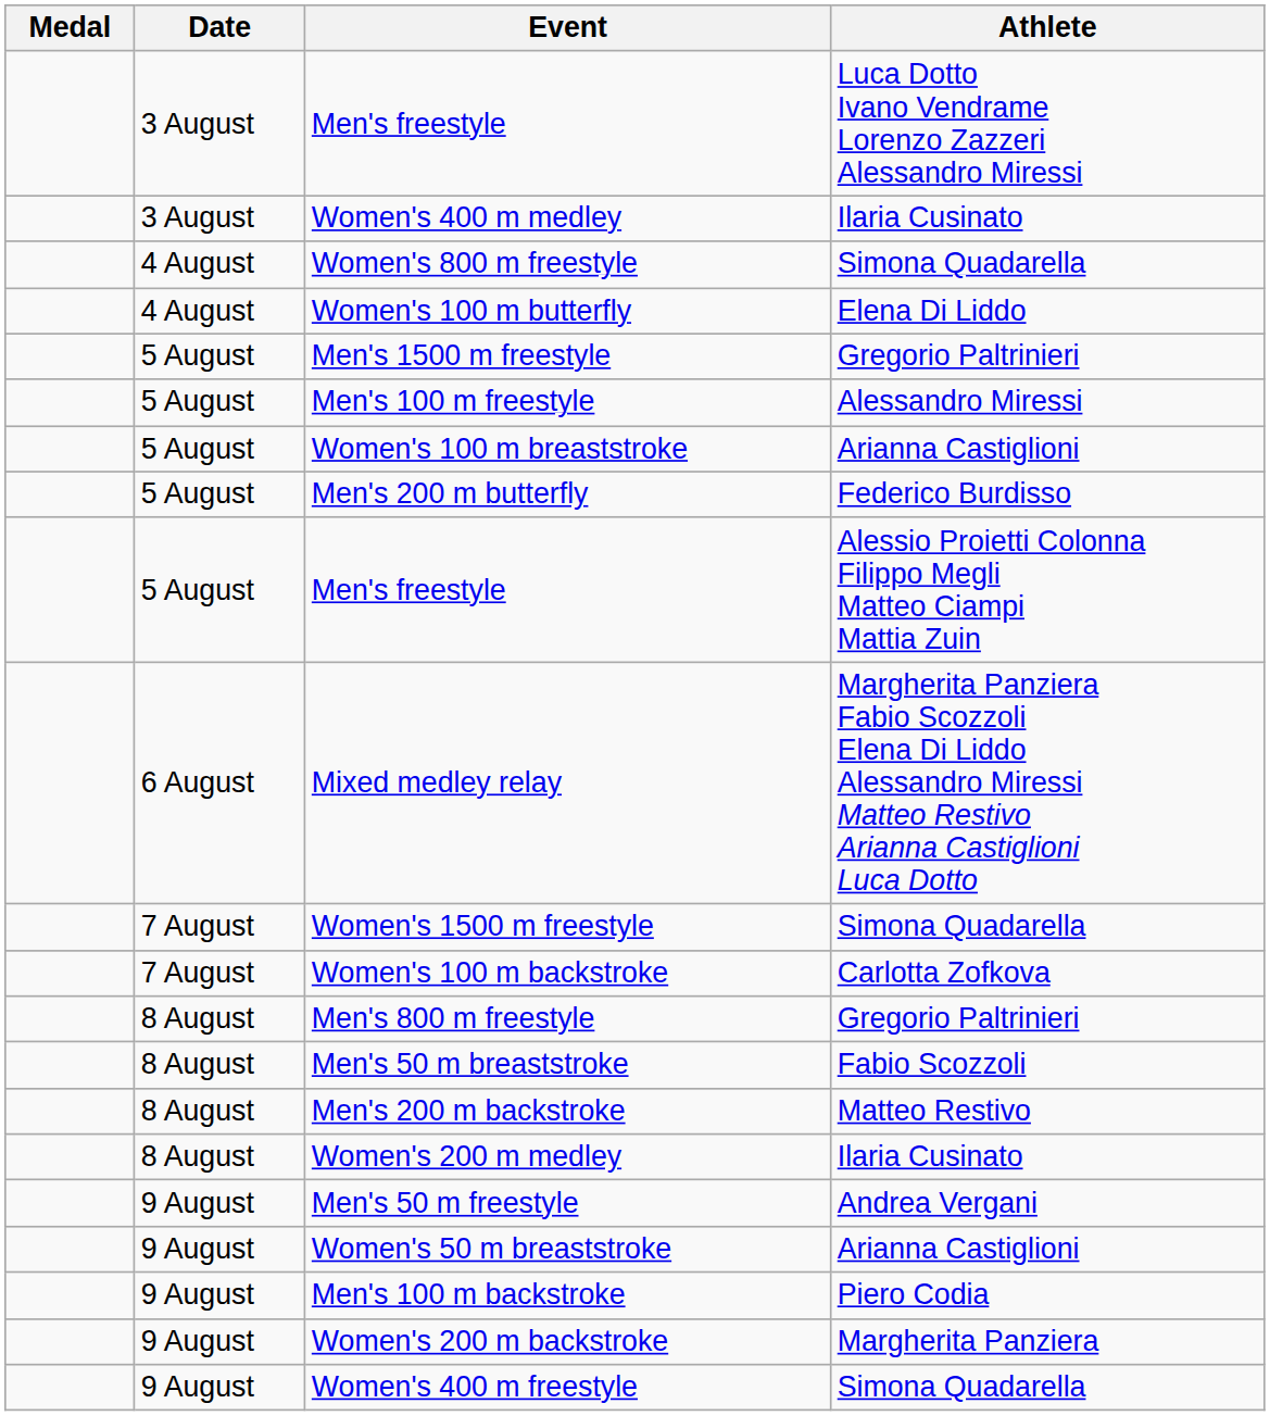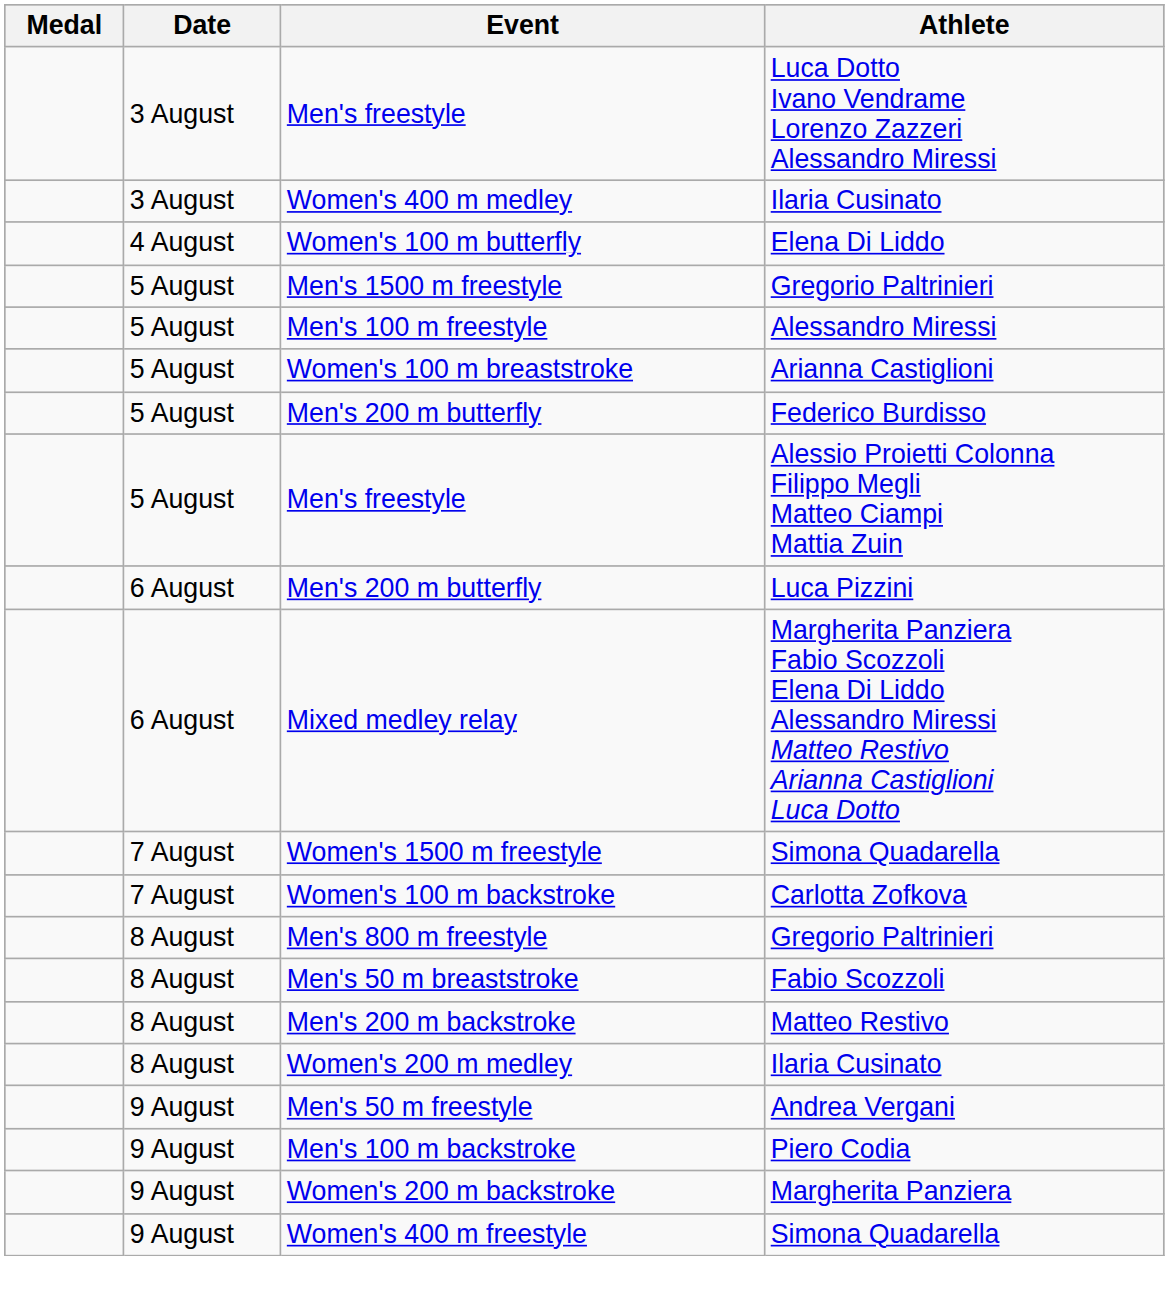 <table class="wikitable sortable" width=55% style="font-size:100%; text-align:left;">
 <tr>
 <th>Medal</th>
 <th>Date</th>
 <th>Event</th>
 <th>Athlete</th>
 </tr>
 <tr>
 <td></td>
 <td>3 August</td>
 <td><a href='#'>Men's  freestyle</a></td>
 <td><a href='#'>Luca Dotto</a><br><a href='#'>Ivano Vendrame</a><br><a href='#'>Lorenzo Zazzeri</a><br><a href='#'>Alessandro Miressi</a></td>
 </tr>
 <tr>
 <td></td>
 <td>3 August</td>
 <td><a href='#'>Women's 400 m medley</a></td>
 <td><a href='#'>Ilaria Cusinato</a></td>
-</tr>
-<tr>
-<td></td>
-<td>4 August</td>
-<td><a href='#'>Women's 800 m freestyle</a></td>
-<td><a href='#'>Simona Quadarella</a></td>
 </tr>
 <tr>
 <td></td>
 <td>4 August</td>
 <td><a href='#'>Women's 100 m butterfly</a></td>
 <td><a href='#'>Elena Di Liddo</a></td>
 </tr>
 <tr>
 <td></td>
 <td>5 August</td>
 <td><a href='#'>Men's 1500 m freestyle</a></td>
 <td><a href='#'>Gregorio Paltrinieri</a></td>
 </tr>
 <tr>
 <td></td>
 <td>5 August</td>
 <td><a href='#'>Men's 100 m freestyle</a></td>
 <td><a href='#'>Alessandro Miressi</a></td>
 </tr>
 <tr>
 <td></td>
 <td>5 August</td>
 <td><a href='#'>Women's 100 m breaststroke</a></td>
 <td><a href='#'>Arianna Castiglioni</a></td>
 </tr>
 <tr>
 <td></td>
 <td>5 August</td>
 <td><a href='#'>Men's 200 m butterfly</a></td>
 <td><a href='#'>Federico Burdisso</a></td>
 </tr>
 <tr>
 <td></td>
 <td>5 August</td>
 <td><a href='#'>Men's  freestyle</a></td>
 <td><a href='#'>Alessio Proietti Colonna</a><br><a href='#'>Filippo Megli</a><br><a href='#'>Matteo Ciampi</a><br><a href='#'>Mattia Zuin</a></td>
+</tr>
+<tr>
+<td></td>
+<td>6 August</td>
+<td><a href='#'>Men's 200 m butterfly</a></td>
+<td><a href='#'>Luca Pizzini</a></td>
 </tr>
 <tr>
 <td></td>
 <td>6 August</td>
 <td><a href='#'>Mixed  medley relay</a></td>
 <td><a href='#'>Margherita Panziera</a><br><a href='#'>Fabio Scozzoli</a><br><a href='#'>Elena Di Liddo</a><br><a href='#'>Alessandro Miressi</a><br><em><a href='#'>Matteo Restivo</a></em><br><em><a href='#'>Arianna Castiglioni</a></em><br><em><a href='#'>Luca Dotto</a></em></td>
 </tr>
 <tr>
 <td></td>
 <td>7 August</td>
 <td><a href='#'>Women's 1500 m freestyle</a></td>
 <td><a href='#'>Simona Quadarella</a></td>
 </tr>
 <tr>
 <td></td>
 <td>7 August</td>
 <td><a href='#'>Women's 100 m backstroke</a></td>
 <td><a href='#'>Carlotta Zofkova</a></td>
 </tr>
 <tr>
 <td></td>
 <td>8 August</td>
 <td><a href='#'>Men's 800 m freestyle</a></td>
 <td><a href='#'>Gregorio Paltrinieri</a></td>
 </tr>
 <tr>
 <td></td>
 <td>8 August</td>
 <td><a href='#'>Men's 50 m breaststroke</a></td>
 <td><a href='#'>Fabio Scozzoli</a></td>
 </tr>
 <tr>
 <td></td>
 <td>8 August</td>
 <td><a href='#'>Men's 200 m backstroke</a></td>
 <td><a href='#'>Matteo Restivo</a></td>
 </tr>
 <tr>
 <td></td>
 <td>8 August</td>
 <td><a href='#'>Women's 200 m medley</a></td>
 <td><a href='#'>Ilaria Cusinato</a></td>
 </tr>
 <tr>
 <td></td>
 <td>9 August</td>
 <td><a href='#'>Men's 50 m freestyle</a></td>
 <td><a href='#'>Andrea Vergani</a></td>
 </tr>
 <tr>
 <td></td>
 <td>9 August</td>
-<td><a href='#'>Women's 50 m breaststroke</a></td>
-<td><a href='#'>Arianna Castiglioni</a></td>
-</tr>
-<tr>
-<td></td>
-<td>9 August</td>
 <td><a href='#'>Men's 100 m backstroke</a></td>
 <td><a href='#'>Piero Codia</a></td>
 </tr>
 <tr>
 <td></td>
 <td>9 August</td>
 <td><a href='#'>Women's 200 m backstroke</a></td>
 <td><a href='#'>Margherita Panziera</a></td>
 </tr>
 <tr>
 <td></td>
 <td>9 August</td>
 <td><a href='#'>Women's 400 m freestyle</a></td>
 <td><a href='#'>Simona Quadarella</a></td>
 </tr>
 </table>
